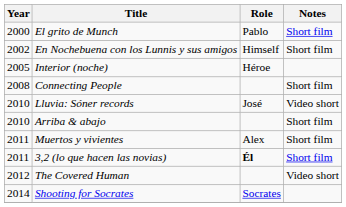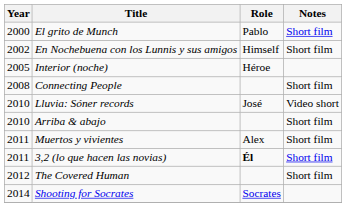 <table class="wikitable sortable">
 <tr>
 <th>Year</th>
 <th>Title</th>
 <th>Role</th>
 <th>Notes</th>
 </tr>
 <tr>
 <td>2000</td>
 <td><em>El grito de Munch</em></td>
 <td>Pablo</td>
 <td><a href='#'>Short film</a></td>
 </tr>
 <tr>
 <td>2002</td>
 <td><em>En Nochebuena con los Lunnis y sus amigos</em></td>
 <td>Himself</td>
 <td>Short film</td>
 </tr>
 <tr>
 <td>2005</td>
 <td><em>Interior (noche)</em></td>
 <td>Héroe</td>
 <td></td>
 </tr>
 <tr>
 <td>2008</td>
 <td><em>Connecting People</em></td>
 <td></td>
 <td>Short film</td>
 </tr>
 <tr>
 <td>2010</td>
 <td><em>Lluvia: Sóner records</em></td>
 <td>José</td>
 <td>Video short</td>
 </tr>
 <tr>
 <td>2010</td>
 <td><em>Arriba & abajo</em></td>
 <td></td>
 <td>Short film</td>
 </tr>
 <tr>
 <td>2011</td>
 <td><em>Muertos y vivientes</em></td>
 <td>Alex</td>
 <td>Short film</td>
 </tr>
 <tr>
 <td>2011</td>
 <td><em>3,2 (lo que hacen las novias)</em></td>
 <td><strong>Él</strong></td>
 <td><a href='#'>Short film</a></td>
 </tr>
 <tr>
 <td>2012</td>
 <td><em>The Covered Human</em></td>
 <td></td>
-<td>Video short</td>
+<td>Short film</td>
 </tr>
 <tr>
 <td>2014</td>
 <td><em><a href='#'>Shooting for Socrates</a></em></td>
 <td><a href='#'>Socrates</a></td>
 <td></td>
 </tr>
 <tr>
 </tr>
 </table>
